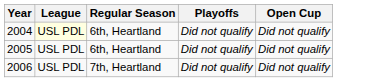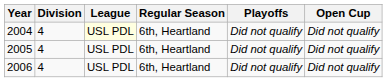 <table class="wikitable">
 <tr>
 <th>Year</th>
+<th>Division</th>
 <th>League</th>
 <th>Regular Season</th>
 <th>Playoffs</th>
 <th>Open Cup</th>
 </tr>
 <tr>
 <td>2004</td>
+<td>4</td>
 <td style="background: lightyellow;">USL PDL</td>
 <td>6th, Heartland</td>
 <td><em>Did not qualify</em></td>
 <td><em>Did not qualify</em></td>
 </tr>
 <tr>
 <td>2005</td>
+<td>4</td>
 <td>USL PDL</td>
 <td>6th, Heartland</td>
 <td><em>Did not qualify</em></td>
 <td><em>Did not qualify</em></td>
 </tr>
 <tr>
 <td>2006</td>
+<td>4</td>
 <td>USL PDL</td>
-<td>7th, Heartland</td>
+<td>6th, Heartland</td>
 <td><em>Did not qualify</em></td>
 <td><em>Did not qualify</em></td>
 </tr>
 </table>
